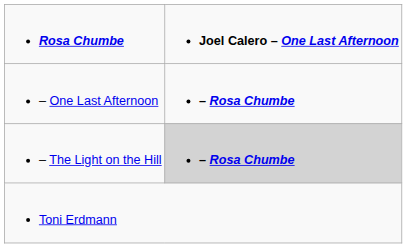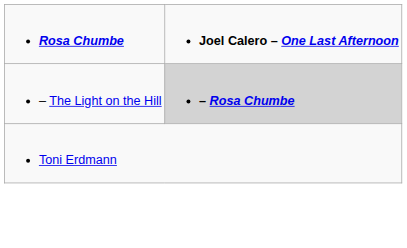 <table class=wikitable style="width=100%">
 <tr>
 <td valign="top" style="width=50%"><br><ul><li><strong><em><a href='#'>Rosa Chumbe</a></em></strong></li></ul></td>
 <td valign="top"><br><ul><li><strong>Joel Calero – <em><a href='#'>One Last Afternoon</a><strong><em></li></ul></td>
-</tr>
-<tr>
-<td valign="top"><br><ul><li></strong> – </em><a href='#'>One Last Afternoon</a></em></strong></li></ul></td>
-<td valign="top"><br><ul><li><strong> – <em><a href='#'>Rosa Chumbe</a><strong><em></li></ul></td>
 </tr>
 <tr>
 <td valign="top"><br><ul><li></strong> – </em><a href='#'>The Light on the Hill</a></em></strong></li></ul></td>
 <td valign="top" style="background: lightgrey;"><br><ul><li><strong> – <em><a href='#'>Rosa Chumbe</a><strong><em></li></ul></td>
 </tr>
 <tr>
 <td colspan = "2" valign="top"><br><ul><li></em></strong><a href='#'>Toni Erdmann</a><strong><em></li></ul></td>
 </tr>
 </table>
